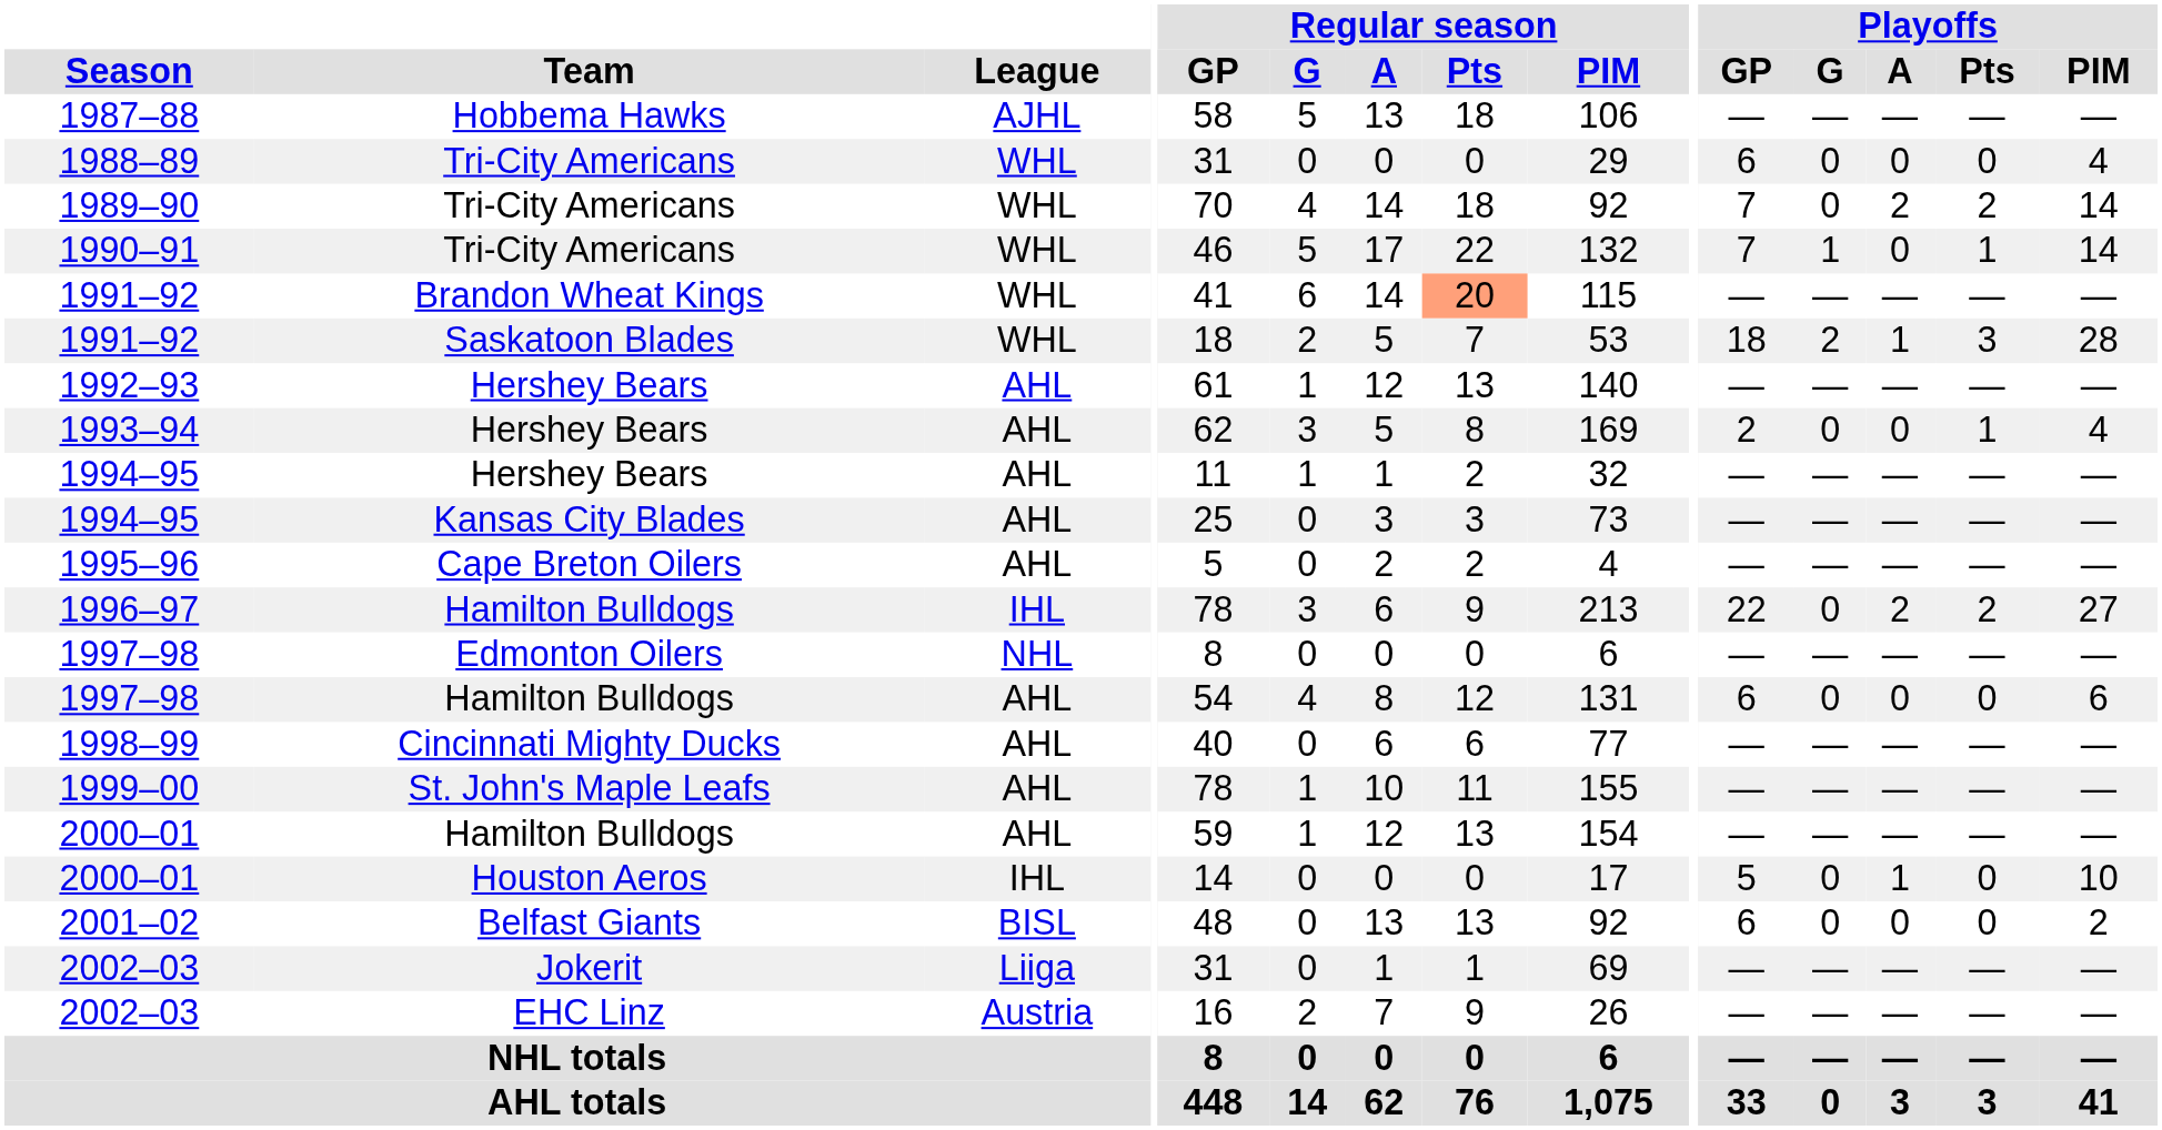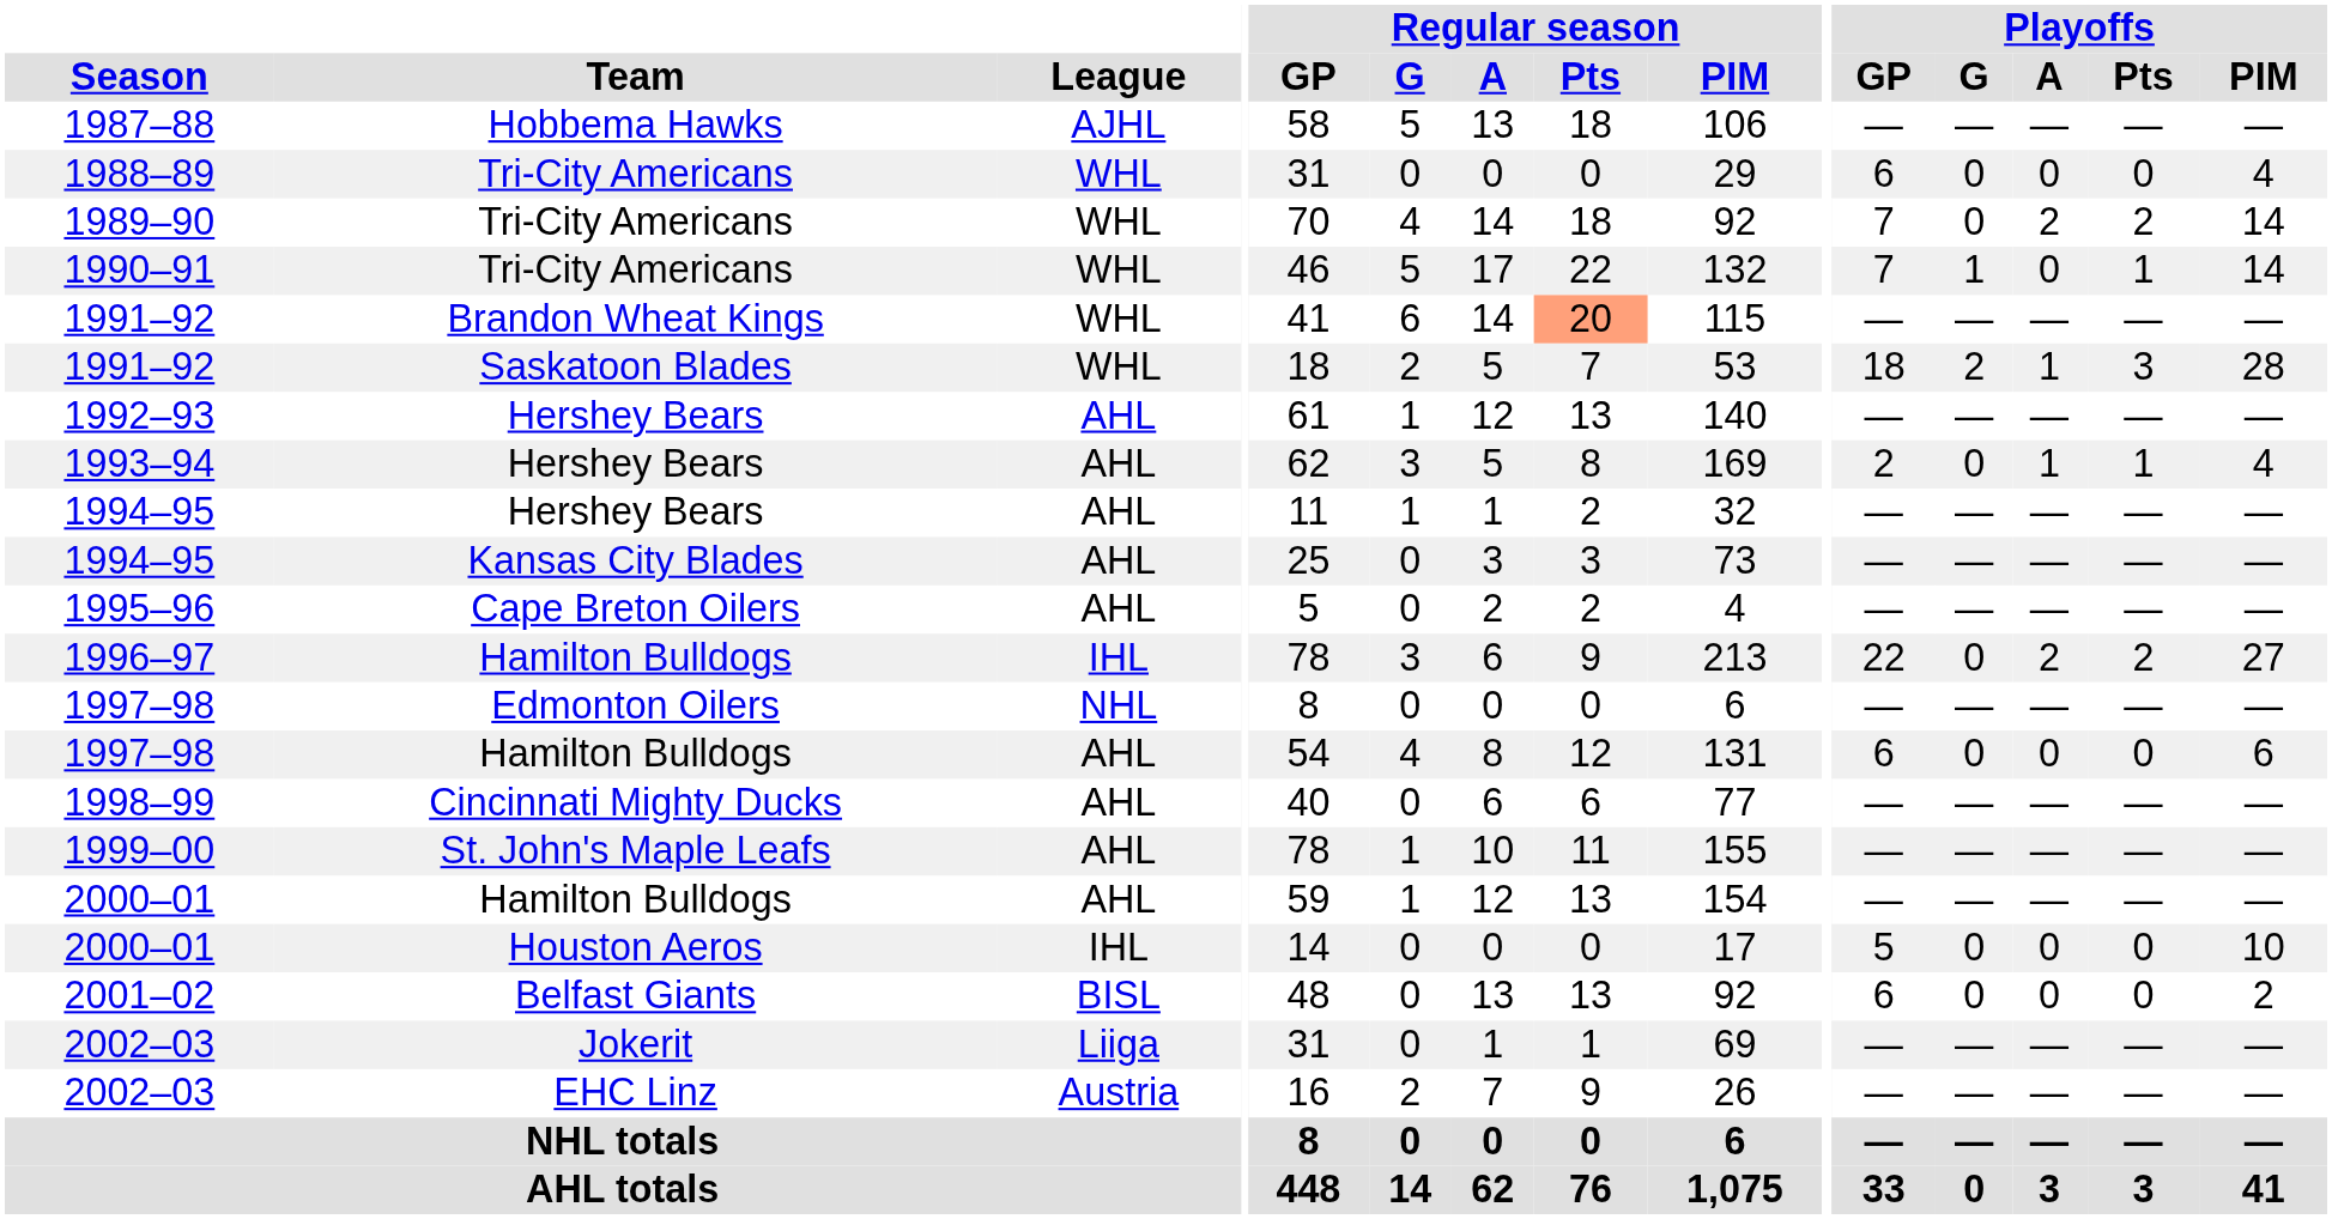 <table border="0" cellpadding="1" cellspacing="0" style="text-align:center; width:60em">
 <tr bgcolor="#e0e0e0">
 <th colspan="3" bgcolor="#ffffff"></th>
 <th rowspan="99" bgcolor="#ffffff"></th>
 <th colspan="5"><a href='#'>Regular season</a></th>
 <th rowspan="99" bgcolor="#ffffff"></th>
 <th colspan="5"><a href='#'>Playoffs</a></th>
 </tr>
 <tr bgcolor="#e0e0e0">
 <th><a href='#'>Season</a></th>
 <th>Team</th>
 <th>League</th>
 <th>GP</th>
 <th><a href='#'>G</a></th>
 <th><a href='#'>A</a></th>
 <th><a href='#'>Pts</a></th>
 <th><a href='#'>PIM</a></th>
 <th>GP</th>
 <th>G</th>
 <th>A</th>
 <th>Pts</th>
 <th>PIM</th>
 </tr>
 <tr>
 <td><a href='#'>1987–88</a></td>
 <td><a href='#'>Hobbema Hawks</a></td>
 <td><a href='#'>AJHL</a></td>
 <td>58</td>
 <td>5</td>
 <td>13</td>
 <td>18</td>
 <td>106</td>
 <td>—</td>
 <td>—</td>
 <td>—</td>
 <td>—</td>
 <td>—</td>
 </tr>
 <tr bgcolor="#f0f0f0">
 <td><a href='#'>1988–89</a></td>
 <td><a href='#'>Tri-City Americans</a></td>
 <td><a href='#'>WHL</a></td>
 <td>31</td>
 <td>0</td>
 <td>0</td>
 <td>0</td>
 <td>29</td>
 <td>6</td>
 <td>0</td>
 <td>0</td>
 <td>0</td>
 <td>4</td>
 </tr>
 <tr>
 <td><a href='#'>1989–90</a></td>
 <td>Tri-City Americans</td>
 <td>WHL</td>
 <td>70</td>
 <td>4</td>
 <td>14</td>
 <td>18</td>
 <td>92</td>
 <td>7</td>
 <td>0</td>
 <td>2</td>
 <td>2</td>
 <td>14</td>
 </tr>
 <tr bgcolor="#f0f0f0">
 <td><a href='#'>1990–91</a></td>
 <td>Tri-City Americans</td>
 <td>WHL</td>
 <td>46</td>
 <td>5</td>
 <td>17</td>
 <td>22</td>
 <td>132</td>
 <td>7</td>
 <td>1</td>
 <td>0</td>
 <td>1</td>
 <td>14</td>
 </tr>
 <tr>
 <td><a href='#'>1991–92</a></td>
 <td><a href='#'>Brandon Wheat Kings</a></td>
 <td>WHL</td>
 <td>41</td>
 <td>6</td>
 <td>14</td>
 <td style="background: lightsalmon;">20</td>
 <td>115</td>
 <td>—</td>
 <td>—</td>
 <td>—</td>
 <td>—</td>
 <td>—</td>
 </tr>
 <tr bgcolor="#f0f0f0">
 <td><a href='#'>1991–92</a></td>
 <td><a href='#'>Saskatoon Blades</a></td>
 <td>WHL</td>
 <td>18</td>
 <td>2</td>
 <td>5</td>
 <td>7</td>
 <td>53</td>
 <td>18</td>
 <td>2</td>
 <td>1</td>
 <td>3</td>
 <td>28</td>
 </tr>
 <tr>
 <td><a href='#'>1992–93</a></td>
 <td><a href='#'>Hershey Bears</a></td>
 <td><a href='#'>AHL</a></td>
 <td>61</td>
 <td>1</td>
 <td>12</td>
 <td>13</td>
 <td>140</td>
 <td>—</td>
 <td>—</td>
 <td>—</td>
 <td>—</td>
 <td>—</td>
 </tr>
 <tr bgcolor="#f0f0f0">
 <td><a href='#'>1993–94</a></td>
 <td>Hershey Bears</td>
 <td>AHL</td>
 <td>62</td>
 <td>3</td>
 <td>5</td>
 <td>8</td>
 <td>169</td>
 <td>2</td>
 <td>0</td>
-<td>0</td>
+<td>1</td>
 <td>1</td>
 <td>4</td>
 </tr>
 <tr>
 <td><a href='#'>1994–95</a></td>
 <td>Hershey Bears</td>
 <td>AHL</td>
 <td>11</td>
 <td>1</td>
 <td>1</td>
 <td>2</td>
 <td>32</td>
 <td>—</td>
 <td>—</td>
 <td>—</td>
 <td>—</td>
 <td>—</td>
 </tr>
 <tr bgcolor="#f0f0f0">
 <td><a href='#'>1994–95</a></td>
 <td><a href='#'>Kansas City Blades</a></td>
 <td>AHL</td>
 <td>25</td>
 <td>0</td>
 <td>3</td>
 <td>3</td>
 <td>73</td>
 <td>—</td>
 <td>—</td>
 <td>—</td>
 <td>—</td>
 <td>—</td>
 </tr>
 <tr>
 <td><a href='#'>1995–96</a></td>
 <td><a href='#'>Cape Breton Oilers</a></td>
 <td>AHL</td>
 <td>5</td>
 <td>0</td>
 <td>2</td>
 <td>2</td>
 <td>4</td>
 <td>—</td>
 <td>—</td>
 <td>—</td>
 <td>—</td>
 <td>—</td>
 </tr>
 <tr bgcolor="#f0f0f0">
 <td><a href='#'>1996–97</a></td>
 <td><a href='#'>Hamilton Bulldogs</a></td>
 <td><a href='#'>IHL</a></td>
 <td>78</td>
 <td>3</td>
 <td>6</td>
 <td>9</td>
 <td>213</td>
 <td>22</td>
 <td>0</td>
 <td>2</td>
 <td>2</td>
 <td>27</td>
 </tr>
 <tr>
 <td><a href='#'>1997–98</a></td>
 <td><a href='#'>Edmonton Oilers</a></td>
 <td><a href='#'>NHL</a></td>
 <td>8</td>
 <td>0</td>
 <td>0</td>
 <td>0</td>
 <td>6</td>
 <td>—</td>
 <td>—</td>
 <td>—</td>
 <td>—</td>
 <td>—</td>
 </tr>
 <tr bgcolor="#f0f0f0">
 <td><a href='#'>1997–98</a></td>
 <td>Hamilton Bulldogs</td>
 <td>AHL</td>
 <td>54</td>
 <td>4</td>
 <td>8</td>
 <td>12</td>
 <td>131</td>
 <td>6</td>
 <td>0</td>
 <td>0</td>
 <td>0</td>
 <td>6</td>
 </tr>
 <tr>
 <td><a href='#'>1998–99</a></td>
 <td><a href='#'>Cincinnati Mighty Ducks</a></td>
 <td>AHL</td>
 <td>40</td>
 <td>0</td>
 <td>6</td>
 <td>6</td>
 <td>77</td>
 <td>—</td>
 <td>—</td>
 <td>—</td>
 <td>—</td>
 <td>—</td>
 </tr>
 <tr bgcolor="#f0f0f0">
 <td><a href='#'>1999–00</a></td>
 <td><a href='#'>St. John's Maple Leafs</a></td>
 <td>AHL</td>
 <td>78</td>
 <td>1</td>
 <td>10</td>
 <td>11</td>
 <td>155</td>
 <td>—</td>
 <td>—</td>
 <td>—</td>
 <td>—</td>
 <td>—</td>
 </tr>
 <tr>
 <td><a href='#'>2000–01</a></td>
 <td>Hamilton Bulldogs</td>
 <td>AHL</td>
 <td>59</td>
 <td>1</td>
 <td>12</td>
 <td>13</td>
 <td>154</td>
 <td>—</td>
 <td>—</td>
 <td>—</td>
 <td>—</td>
 <td>—</td>
 </tr>
 <tr bgcolor="#f0f0f0">
 <td><a href='#'>2000–01</a></td>
 <td><a href='#'>Houston Aeros</a></td>
 <td>IHL</td>
 <td>14</td>
 <td>0</td>
 <td>0</td>
 <td>0</td>
 <td>17</td>
 <td>5</td>
 <td>0</td>
-<td>1</td>
+<td>0</td>
 <td>0</td>
 <td>10</td>
 </tr>
 <tr>
 <td><a href='#'>2001–02</a></td>
 <td><a href='#'>Belfast Giants</a></td>
 <td><a href='#'>BISL</a></td>
 <td>48</td>
 <td>0</td>
 <td>13</td>
 <td>13</td>
 <td>92</td>
 <td>6</td>
 <td>0</td>
 <td>0</td>
 <td>0</td>
 <td>2</td>
 </tr>
 <tr bgcolor="#f0f0f0">
 <td><a href='#'>2002–03</a></td>
 <td><a href='#'>Jokerit</a></td>
 <td><a href='#'>Liiga</a></td>
 <td>31</td>
 <td>0</td>
 <td>1</td>
 <td>1</td>
 <td>69</td>
 <td>—</td>
 <td>—</td>
 <td>—</td>
 <td>—</td>
 <td>—</td>
 </tr>
 <tr>
 <td><a href='#'>2002–03</a></td>
 <td><a href='#'>EHC Linz</a></td>
 <td><a href='#'>Austria</a></td>
 <td>16</td>
 <td>2</td>
 <td>7</td>
 <td>9</td>
 <td>26</td>
 <td>—</td>
 <td>—</td>
 <td>—</td>
 <td>—</td>
 <td>—</td>
 </tr>
 <tr>
 </tr>
 <tr ALIGN="center" bgcolor="#e0e0e0">
 <th colspan="3">NHL totals</th>
 <th ALIGN="center">8</th>
 <th ALIGN="center">0</th>
 <th ALIGN="center">0</th>
 <th ALIGN="center">0</th>
 <th ALIGN="center">6</th>
 <th ALIGN="center">—</th>
 <th ALIGN="center">—</th>
 <th ALIGN="center">—</th>
 <th ALIGN="center">—</th>
 <th ALIGN="center">—</th>
 </tr>
 <tr>
 </tr>
 <tr ALIGN="center" bgcolor="#e0e0e0">
 <th colspan="3">AHL totals</th>
 <th ALIGN="center">448</th>
 <th ALIGN="center">14</th>
 <th ALIGN="center">62</th>
 <th ALIGN="center">76</th>
 <th ALIGN="center">1,075</th>
 <th ALIGN="center">33</th>
 <th ALIGN="center">0</th>
 <th ALIGN="center">3</th>
 <th ALIGN="center">3</th>
 <th ALIGN="center">41</th>
 </tr>
 </table>
